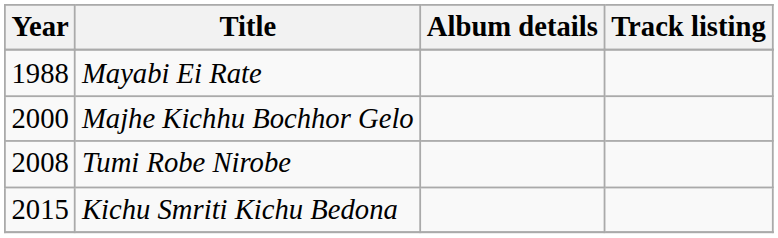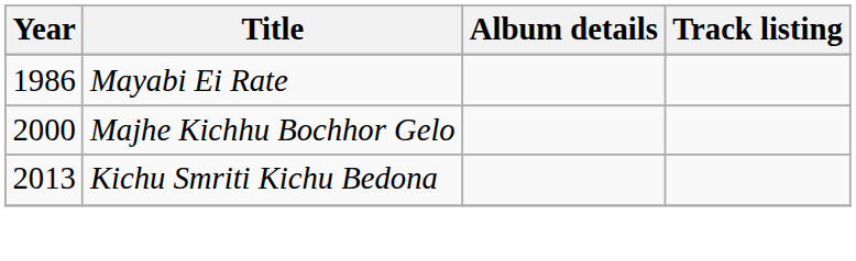 <table class="wikitable">
 <tr>
 <th>Year</th>
 <th>Title</th>
 <th>Album details</th>
 <th>Track listing</th>
 </tr>
 <tr>
 </tr>
 <tr>
-<td>1988</td>
+<td>1986</td>
 <td><em>Mayabi Ei Rate</em></td>
 <td></td>
 <td><br></td>
 </tr>
 <tr>
 <td>2000</td>
 <td><em>Majhe Kichhu Bochhor Gelo</em></td>
 <td></td>
 <td><br></td>
 </tr>
 <tr>
-<td>2008</td>
-<td><em>Tumi Robe Nirobe</em></td>
-<td></td>
-<td><br></td>
-</tr>
-<tr>
-<td>2015</td>
+<td>2013</td>
 <td><em>Kichu Smriti Kichu Bedona</em></td>
 <td></td>
 <td><br></td>
 </tr>
 <tr>
 </tr>
 </table>
